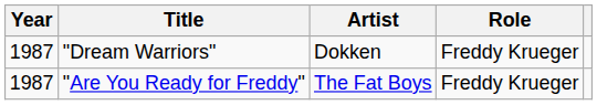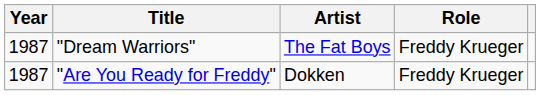 <table class="wikitable sortable">
 <tr>
 <th>Year</th>
 <th>Title</th>
 <th>Artist</th>
 <th>Role</th>
 <th scope="col"></th>
 </tr>
 <tr>
 <td>1987</td>
 <td>"Dream Warriors"</td>
-<td>Dokken</td>
+<td><a href='#'>The Fat Boys</a></td>
 <td>Freddy Krueger</td>
 <td></td>
 </tr>
 <tr>
 <td>1987</td>
 <td>"<a href='#'>Are You Ready for Freddy</a>"</td>
-<td><a href='#'>The Fat Boys</a></td>
+<td>Dokken</td>
 <td>Freddy Krueger</td>
 <td></td>
 </tr>
 </table>
